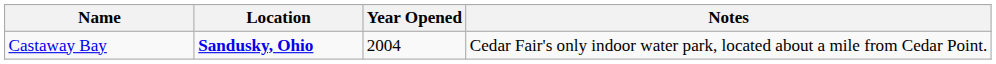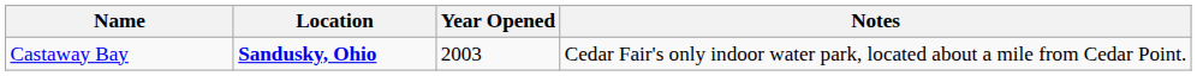 <table class="wikitable sortable">
 <tr>
 <th style="width:170px;">Name</th>
 <th style="width:150px;">Location</th>
 <th>Year Opened</th>
 <th>Notes</th>
 </tr>
 <tr>
 <td><a href='#'>Castaway Bay</a></td>
 <td><strong><a href='#'>Sandusky, Ohio</a></strong></td>
-<td>2004</td>
+<td>2003</td>
 <td>Cedar Fair's only indoor water park, located about a mile from Cedar Point.</td>
 </tr>
 </table>
